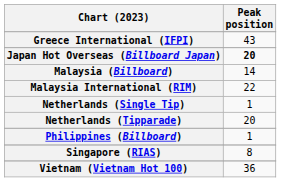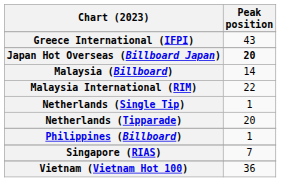 <table class="wikitable sortable plainrowheaders" style="text-align:center;">
 <tr>
 <th scope="col">Chart (2023)</th>
 <th scope="col">Peak<br>position</th>
 </tr>
 <tr>
 </tr>
 <tr>
 </tr>
 <tr>
 </tr>
 <tr>
 <th scope="row">Greece International (<a href='#'>IFPI</a>)</th>
 <td>43</td>
 </tr>
 <tr>
 </tr>
 <tr>
 <th scope="row">Japan Hot Overseas (<em><a href='#'>Billboard Japan</a></em>)</th>
 <td><strong>20</strong></td>
 </tr>
 <tr>
 <th scope="row">Malaysia (<em><a href='#'>Billboard</a></em>)</th>
 <td>14</td>
 </tr>
 <tr>
 <th scope="row">Malaysia International (<a href='#'>RIM</a>)</th>
 <td>22</td>
 </tr>
 <tr>
 <th scope="row">Netherlands (<a href='#'>Single Tip</a>)</th>
 <td>1</td>
 </tr>
 <tr>
 <th scope="row">Netherlands (<a href='#'>Tipparade</a>)</th>
 <td>20</td>
 </tr>
 <tr>
 </tr>
 <tr>
 <th scope="row"><a href='#'>Philippines</a> (<em><a href='#'>Billboard</a></em>)</th>
 <td>1</td>
 </tr>
 <tr>
 </tr>
 <tr>
 <th scope="row">Singapore (<a href='#'>RIAS</a>)</th>
-<td>8</td>
+<td>7</td>
 </tr>
 <tr>
 </tr>
 <tr>
 </tr>
 <tr>
 </tr>
 <tr>
 </tr>
 <tr>
 <th scope="row">Vietnam (<a href='#'>Vietnam Hot 100</a>)</th>
 <td>36</td>
 </tr>
 </table>
